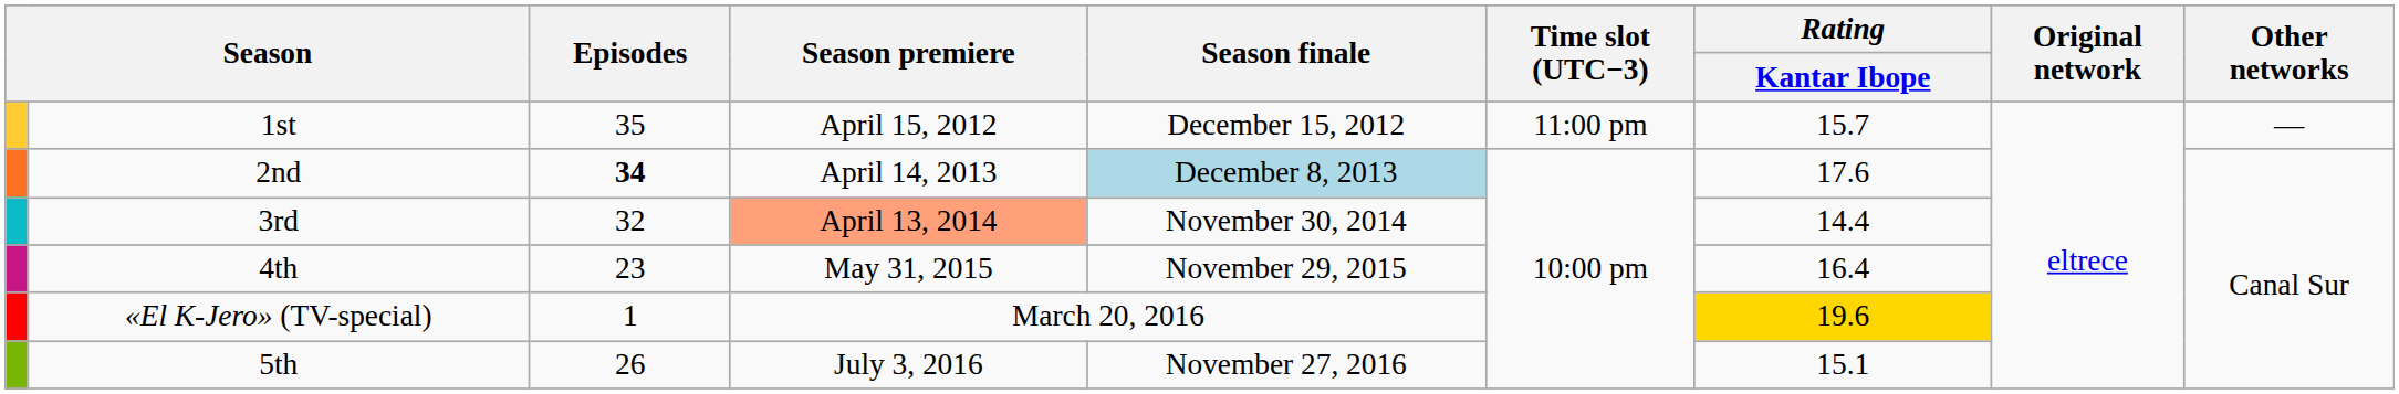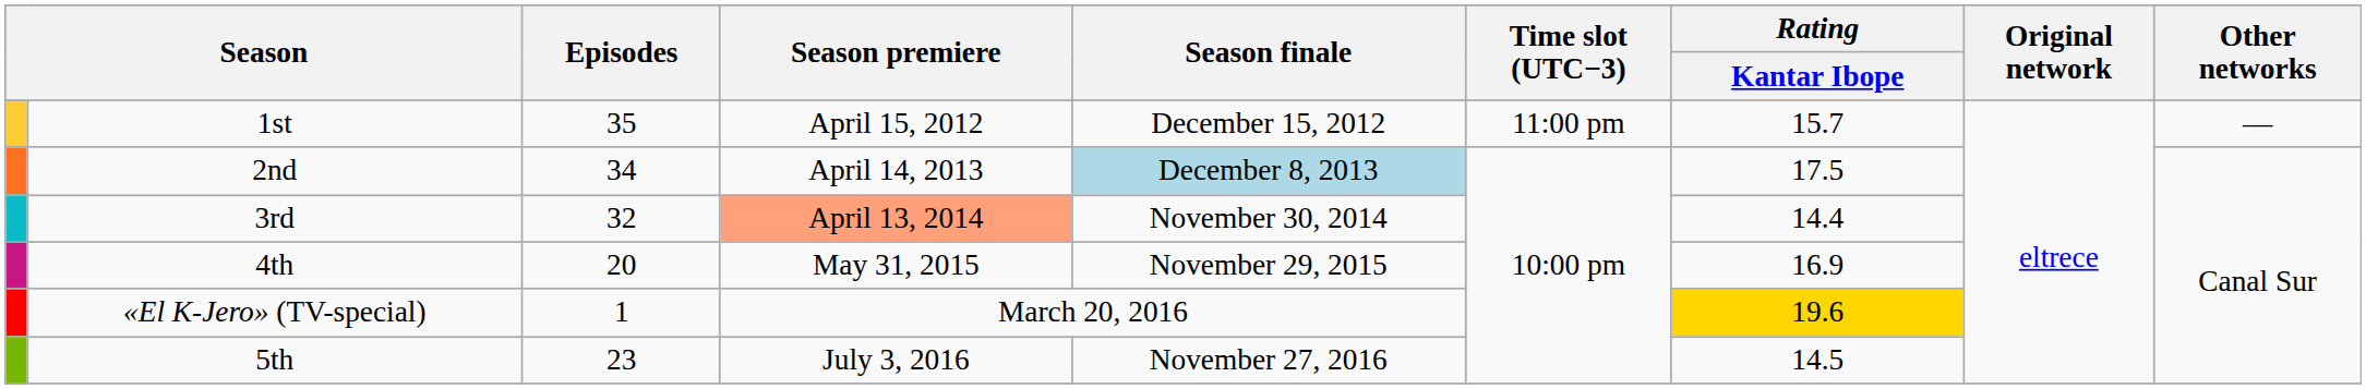 <table class="wikitable" style="font-size:100%; text-align: center; width: 100%;">
 <tr>
 <th colspan=2 rowspan=2>Season</th>
 <th rowspan=2>Episodes</th>
 <th rowspan=2>Season premiere</th>
 <th rowspan=2>Season finale</th>
 <th rowspan=2>Time slot<br>(UTC−3)</th>
 <th colspan=1><em>Rating</em></th>
 <th rowspan=2>Original<br>network</th>
 <th rowspan=2>Other<br>networks</th>
 </tr>
 <tr>
 <th><a href='#'>Kantar Ibope</a></th>
 </tr>
 <tr>
 <td style="background:#fc3;"></td>
 <td>1st</td>
 <td>35</td>
 <td>April 15, 2012</td>
 <td>December 15, 2012</td>
 <td>11:00 pm</td>
 <td>15.7</td>
 <td rowspan=6><br><a href='#'>eltrece</a></td>
 <td>—</td>
 </tr>
 <tr>
 <td style="background:#fe7121"></td>
 <td>2nd</td>
-<td><strong>34</strong></td>
+<td>34</td>
 <td>April 14, 2013</td>
 <td style="background: lightblue;">December 8, 2013</td>
 <td rowspan=5>10:00 pm</td>
-<td>17.6</td>
+<td>17.5</td>
 <td rowspan=5><br>Canal Sur</td>
 </tr>
 <tr>
 <td style="background:#0ABAC6"></td>
 <td>3rd</td>
 <td>32</td>
 <td style="background: lightsalmon;">April 13, 2014</td>
 <td>November 30, 2014</td>
 <td>14.4</td>
 </tr>
 <tr>
 <td style="background:#C71585"></td>
 <td>4th</td>
-<td>23</td>
+<td>20</td>
 <td>May 31, 2015</td>
 <td>November 29, 2015</td>
-<td>16.4</td>
+<td>16.9</td>
 </tr>
 <tr>
 <td style="background:#FF0000"></td>
 <td><em>«El K-Jero»</em> (TV-special)</td>
 <td>1</td>
 <td colspan=2>March 20, 2016</td>
 <td bgcolor=gold>19.6</td>
 </tr>
 <tr>
 <td style="background:#79B503"></td>
 <td>5th</td>
-<td>26</td>
+<td>23</td>
 <td>July 3, 2016</td>
 <td>November 27, 2016</td>
-<td>15.1</td>
+<td>14.5</td>
 </tr>
 </table>
